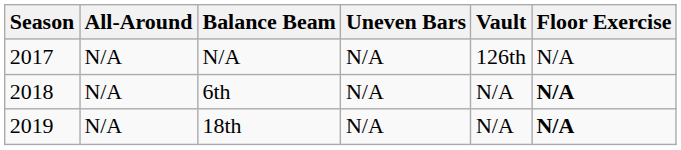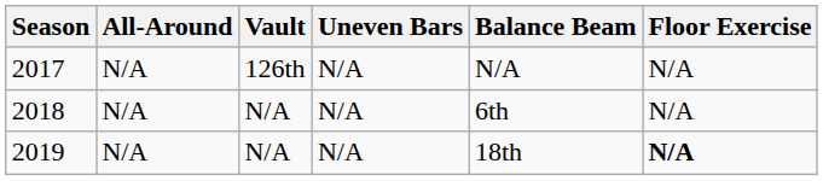 <table class="wikitable">
 <tr>
 <th>Season</th>
 <th>All-Around</th>
+<th>Vault</th>
+<th>Uneven Bars</th>
 <th>Balance Beam</th>
-<th>Uneven Bars</th>
-<th>Vault</th>
 <th>Floor Exercise</th>
 </tr>
 <tr>
 <td>2017</td>
 <td>N/A</td>
+<td>126th</td>
 <td>N/A</td>
 <td>N/A</td>
-<td>126th</td>
 <td>N/A</td>
 </tr>
 <tr>
 <td>2018</td>
 <td>N/A</td>
+<td>N/A</td>
+<td>N/A</td>
 <td>6th</td>
 <td>N/A</td>
-<td>N/A</td>
-<td><strong>N/A</strong></td>
 </tr>
 <tr>
 <td>2019</td>
 <td>N/A</td>
-<td>18th</td>
 <td>N/A</td>
 <td>N/A</td>
+<td>18th</td>
 <td><strong>N/A</strong></td>
 </tr>
 </table>
